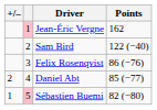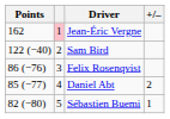 <table class="wikitable" style="font-size: 85%">
 <tr>
-<th scope="col">+/–</th>
+<th scope="col">Points</th>
 <th scope="col"></th>
 <th scope="col">Driver</th>
-<th scope="col">Points</th>
+<th scope="col">+/–</th>
 </tr>
 <tr>
-<td align="left"></td>
+<td align="left">162</td>
 <td align="center" style="background: pink;">1</td>
 <td> <a href='#'>Jean-Éric Vergne</a></td>
-<td align="left">162</td>
+<td align="left"></td>
 </tr>
 <tr>
-<td align="left"></td>
+<td align="left">122 (−40)</td>
 <td align="center">2</td>
 <td> <a href='#'>Sam Bird</a></td>
-<td align="left">122 (−40)</td>
+<td align="left"></td>
 </tr>
 <tr>
-<td align="left"></td>
+<td align="left">86 (−76)</td>
 <td align="center">3</td>
 <td> <a href='#'>Felix Rosenqvist</a></td>
-<td align="left">86 (−76)</td>
+<td align="left"></td>
 </tr>
 <tr>
-<td align="left"> 2</td>
+<td align="left">85 (−77)</td>
 <td align="center">4</td>
 <td> <a href='#'>Daniel Abt</a></td>
-<td align="left">85 (−77)</td>
+<td align="left"> 2</td>
 </tr>
 <tr>
+<td align="left">82 (−80)</td>
+<td align="center">5</td>
+<td> <a href='#'>Sébastien Buemi</a></td>
 <td align="left"> 1</td>
-<td align="center" style="background: pink;">5</td>
-<td> <a href='#'>Sébastien Buemi</a></td>
-<td align="left">82 (−80)</td>
 </tr>
 </table>
